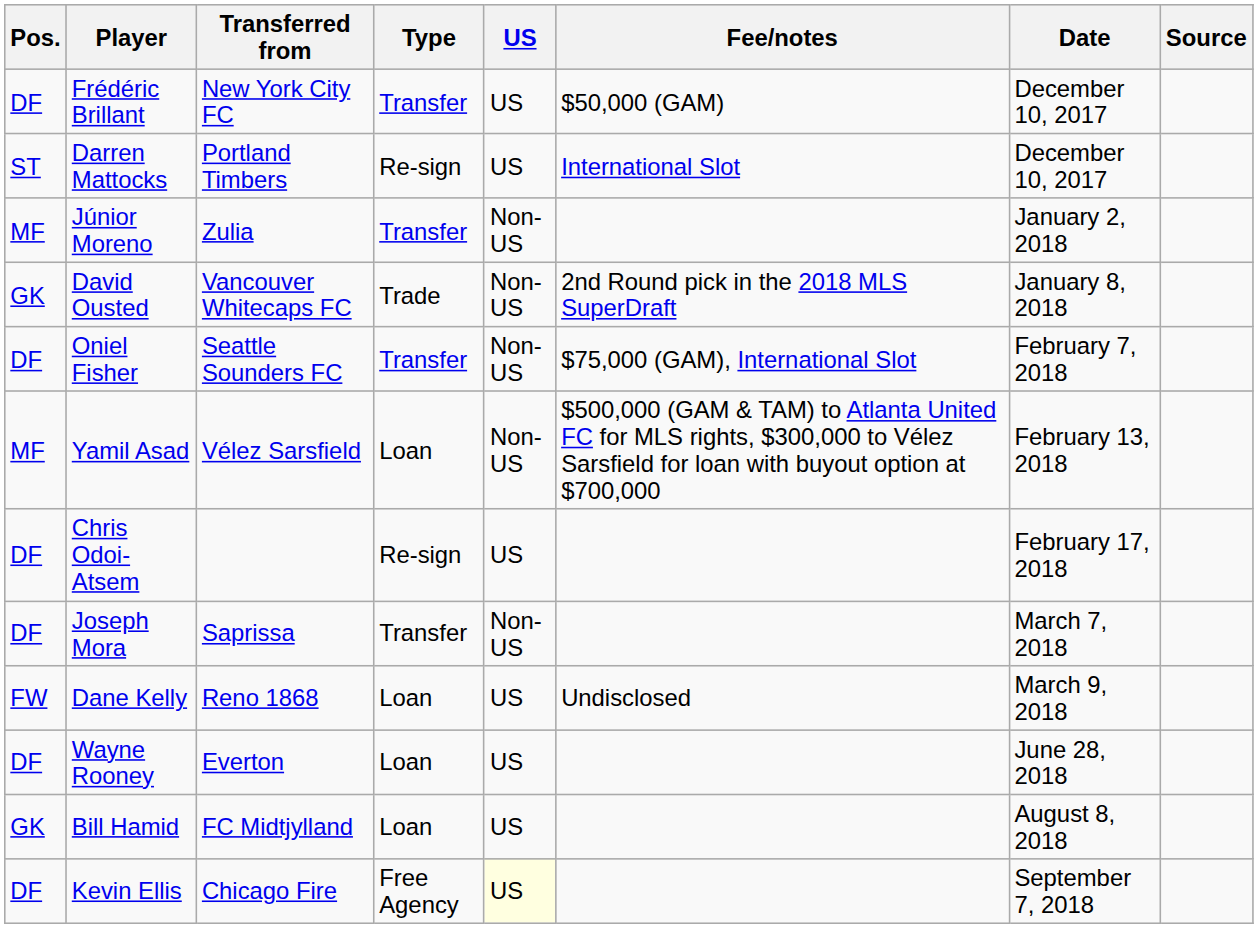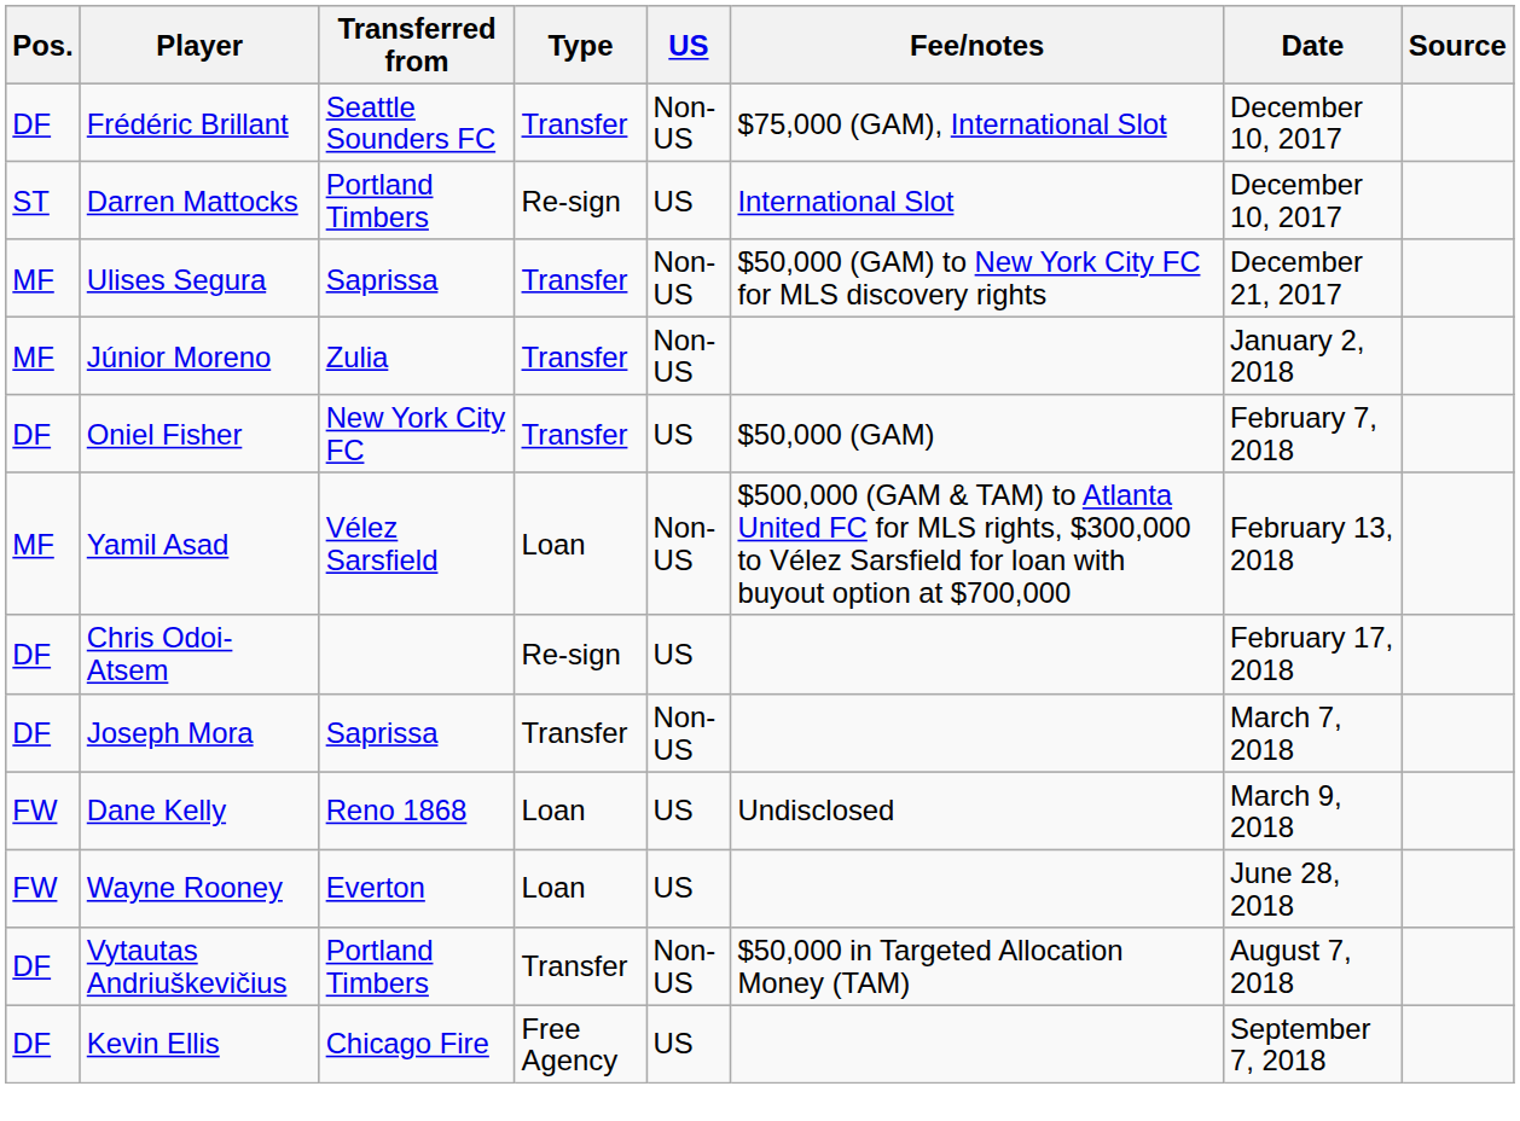 <table class="wikitable sortable" style="width:90%; text-align:center; font-size:95%; text-align:left;">
 <tr>
 <th><strong>Pos.</strong></th>
 <th><strong>Player</strong></th>
 <th><strong>Transferred from</strong></th>
 <th><strong>Type</strong></th>
 <th><strong><a href='#'>US</a></strong></th>
 <th><strong>Fee/notes</strong></th>
 <th><strong>Date</strong></th>
 <th><strong>Source</strong></th>
 </tr>
 <tr>
 <td><a href='#'>DF</a></td>
 <td> <a href='#'>Frédéric Brillant</a></td>
-<td> <a href='#'>New York City FC</a></td>
+<td> <a href='#'>Seattle Sounders FC</a></td>
 <td><a href='#'>Transfer</a></td>
-<td>US</td>
-<td>$50,000 (GAM)</td>
+<td>Non-US</td>
+<td>$75,000 (GAM), <a href='#'>International Slot</a></td>
 <td>December 10, 2017</td>
 <td></td>
 </tr>
 <tr>
 <td><a href='#'>ST</a></td>
 <td> <a href='#'>Darren Mattocks</a></td>
 <td> <a href='#'>Portland Timbers</a></td>
 <td>Re-sign</td>
 <td>US</td>
 <td><a href='#'>International Slot</a></td>
 <td>December 10, 2017</td>
 <td></td>
 </tr>
 <tr>
 <td><a href='#'>MF</a></td>
+<td> <a href='#'>Ulises Segura</a></td>
+<td> <a href='#'>Saprissa</a></td>
+<td><a href='#'>Transfer</a></td>
+<td>Non-US</td>
+<td>$50,000 (GAM) to <a href='#'>New York City FC</a> for MLS discovery rights</td>
+<td>December 21, 2017</td>
+<td></td>
+</tr>
+<tr>
+<td><a href='#'>MF</a></td>
 <td> <a href='#'>Júnior Moreno</a></td>
 <td> <a href='#'>Zulia</a></td>
 <td><a href='#'>Transfer</a></td>
 <td>Non-US</td>
 <td></td>
 <td>January 2, 2018</td>
 <td></td>
 </tr>
 <tr>
-<td><a href='#'>GK</a></td>
-<td> <a href='#'>David Ousted</a></td>
-<td> <a href='#'>Vancouver Whitecaps FC</a></td>
-<td>Trade</td>
-<td>Non-US</td>
-<td>2nd Round pick in the <a href='#'>2018 MLS SuperDraft</a></td>
-<td>January 8, 2018</td>
-<td></td>
-</tr>
-<tr>
 <td><a href='#'>DF</a></td>
 <td> <a href='#'>Oniel Fisher</a></td>
-<td> <a href='#'>Seattle Sounders FC</a></td>
+<td> <a href='#'>New York City FC</a></td>
 <td><a href='#'>Transfer</a></td>
-<td>Non-US</td>
-<td>$75,000 (GAM), <a href='#'>International Slot</a></td>
+<td>US</td>
+<td>$50,000 (GAM)</td>
 <td>February 7, 2018</td>
 <td></td>
 </tr>
 <tr>
 <td><a href='#'>MF</a></td>
 <td> <a href='#'>Yamil Asad</a></td>
 <td> <a href='#'>Vélez Sarsfield</a></td>
 <td>Loan</td>
 <td>Non-US</td>
 <td>$500,000 (GAM & TAM) to <a href='#'>Atlanta United FC</a> for MLS rights, $300,000 to Vélez Sarsfield for loan with buyout option at $700,000</td>
 <td>February 13, 2018</td>
 <td></td>
 </tr>
 <tr>
 <td><a href='#'>DF</a></td>
 <td> <a href='#'>Chris Odoi-Atsem</a></td>
 <td></td>
 <td>Re-sign</td>
 <td>US</td>
 <td></td>
 <td>February 17, 2018</td>
 <td></td>
 </tr>
 <tr>
 <td><a href='#'>DF</a></td>
 <td> <a href='#'>Joseph Mora</a></td>
 <td> <a href='#'>Saprissa</a></td>
 <td>Transfer</td>
 <td>Non-US</td>
 <td></td>
 <td>March 7, 2018</td>
 <td></td>
 </tr>
 <tr>
 <td><a href='#'>FW</a></td>
 <td> <a href='#'>Dane Kelly</a></td>
 <td> <a href='#'>Reno 1868</a></td>
 <td>Loan</td>
 <td>US</td>
 <td>Undisclosed</td>
 <td>March 9, 2018</td>
 <td></td>
 </tr>
 <tr>
-<td><a href='#'>DF</a></td>
+<td><a href='#'>FW</a></td>
 <td> <a href='#'>Wayne Rooney</a></td>
 <td> <a href='#'>Everton</a></td>
 <td>Loan</td>
 <td>US</td>
 <td></td>
 <td>June 28, 2018</td>
 <td></td>
 </tr>
 <tr>
-<td><a href='#'>GK</a></td>
-<td> <a href='#'>Bill Hamid</a></td>
-<td> <a href='#'>FC Midtjylland</a></td>
-<td>Loan</td>
-<td>US</td>
-<td></td>
-<td>August 8, 2018</td>
+<td><a href='#'>DF</a></td>
+<td> <a href='#'>Vytautas Andriuškevičius</a></td>
+<td> <a href='#'>Portland Timbers</a></td>
+<td>Transfer</td>
+<td>Non-US</td>
+<td>$50,000 in Targeted Allocation Money (TAM)</td>
+<td>August 7, 2018</td>
 <td></td>
 </tr>
 <tr>
 <td><a href='#'>DF</a></td>
 <td> <a href='#'>Kevin Ellis</a></td>
 <td> <a href='#'>Chicago Fire</a></td>
 <td>Free Agency</td>
-<td style="background: lightyellow;">US</td>
+<td>US</td>
 <td></td>
 <td>September 7, 2018</td>
 <td></td>
 </tr>
 </table>
